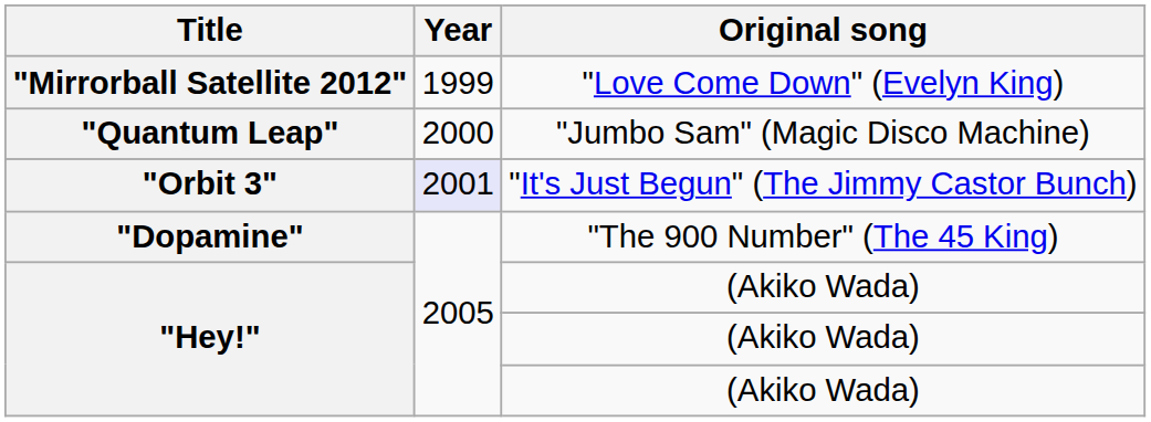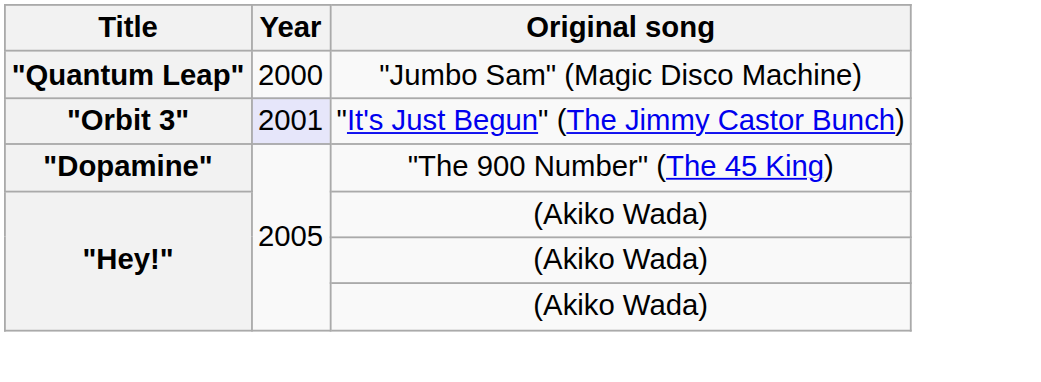 <table class="wikitable plainrowheaders" style="text-align:center;">
 <tr>
 <th scope="col">Title</th>
 <th scope="col">Year</th>
 <th scope="col">Original song</th>
-</tr>
-<tr>
-<th scope="row">"Mirrorball Satellite 2012"</th>
-<td>1999</td>
-<td>"<a href='#'>Love Come Down</a>" <span>(<a href='#'>Evelyn King</a>)</span></td>
 </tr>
 <tr>
 <th scope="row">"Quantum Leap"</th>
 <td>2000</td>
 <td>"Jumbo Sam" <span>(Magic Disco Machine)</span></td>
 </tr>
 <tr>
 <th scope="row">"Orbit 3"</th>
 <td style="background: lavender;">2001</td>
 <td>"<a href='#'>It's Just Begun</a>" <span>(<a href='#'>The Jimmy Castor Bunch</a>)</span></td>
 </tr>
 <tr>
 <th scope="row">"Dopamine" </th>
 <td rowspan="4">2005</td>
 <td>"The 900 Number" <span>(<a href='#'>The 45 King</a>)</span></td>
 </tr>
 <tr>
 <th scope="row" rowspan="3">"Hey!"</th>
 <td> <span>(Akiko Wada)</span></td>
 </tr>
 <tr>
 <td> <span>(Akiko Wada)</span></td>
 </tr>
 <tr>
 <td> <span>(Akiko Wada)</span></td>
 </tr>
 </table>
